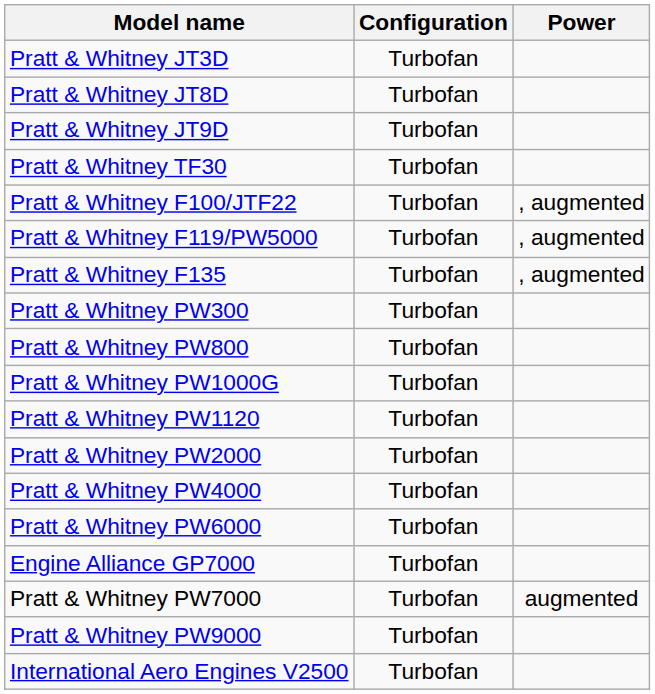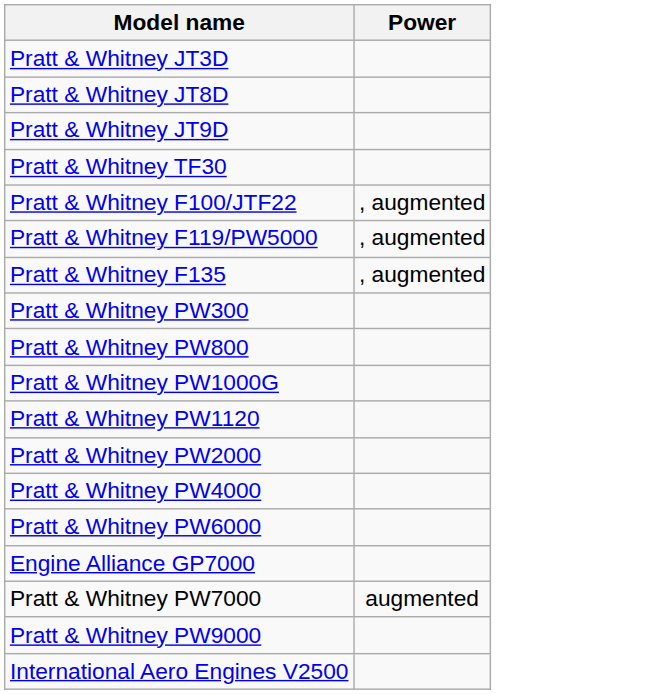 <table class="wikitable sortable">
 <tr>
 <th>Model name</th>
-<th>Configuration</th>
 <th>Power</th>
 </tr>
 <tr>
 <td align=left><a href='#'>Pratt & Whitney JT3D</a></td>
-<td align=center>Turbofan</td>
 <td align=center></td>
 </tr>
 <tr>
 <td align=left><a href='#'>Pratt & Whitney JT8D</a></td>
-<td align=center>Turbofan</td>
 <td align=center></td>
 </tr>
 <tr>
 <td align=left><a href='#'>Pratt & Whitney JT9D</a></td>
-<td align=center>Turbofan</td>
 <td align=center></td>
 </tr>
 <tr>
 <td align=left><a href='#'>Pratt & Whitney TF30</a></td>
-<td align=center>Turbofan</td>
 <td align=center></td>
 </tr>
 <tr>
 <td align=left><a href='#'>Pratt & Whitney F100/JTF22</a></td>
-<td align=center>Turbofan</td>
 <td align=center>,  augmented</td>
 </tr>
 <tr>
 <td align=left><a href='#'>Pratt & Whitney F119/PW5000</a></td>
-<td align=center>Turbofan</td>
 <td align=center>,  augmented</td>
 </tr>
 <tr>
 <td align=left><a href='#'>Pratt & Whitney F135</a></td>
-<td align=center>Turbofan</td>
 <td align=center>,  augmented</td>
 </tr>
 <tr>
 <td align=left><a href='#'>Pratt & Whitney PW300</a></td>
-<td align=center>Turbofan</td>
 <td align=center></td>
 </tr>
 <tr>
 <td align=left><a href='#'>Pratt & Whitney PW800</a></td>
-<td align=center>Turbofan</td>
 <td align=center></td>
 </tr>
 <tr>
 <td align=left><a href='#'>Pratt & Whitney PW1000G</a></td>
-<td align=center>Turbofan</td>
 <td align=center></td>
 </tr>
 <tr>
 <td align=left><a href='#'>Pratt & Whitney PW1120</a></td>
-<td align=center>Turbofan</td>
 <td align=center></td>
 </tr>
 <tr>
 <td align=left><a href='#'>Pratt & Whitney PW2000</a></td>
-<td align=center>Turbofan</td>
 <td align=center></td>
 </tr>
 <tr>
 <td align=left><a href='#'>Pratt & Whitney PW4000</a></td>
-<td align=center>Turbofan</td>
 <td align=center></td>
 </tr>
 <tr>
 <td align=left><a href='#'>Pratt & Whitney PW6000</a></td>
-<td align=center>Turbofan</td>
 <td align=center></td>
 </tr>
 <tr>
 <td align=left><a href='#'>Engine Alliance GP7000</a></td>
-<td align=center>Turbofan</td>
 <td align=center></td>
 </tr>
 <tr>
 <td align=left>Pratt & Whitney PW7000</td>
-<td align=center>Turbofan</td>
 <td align=center> augmented</td>
 </tr>
 <tr>
 <td align=left><a href='#'>Pratt & Whitney PW9000</a></td>
-<td align=center>Turbofan</td>
 <td align=center></td>
 </tr>
 <tr>
 <td align=left><a href='#'>International Aero Engines V2500</a></td>
-<td align=center>Turbofan</td>
 <td align=center></td>
 </tr>
 </table>
